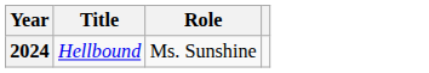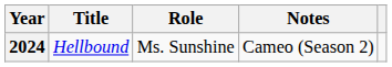 <table class="wikitable sortable plainrowheaders">
 <tr>
 <th scope="col">Year</th>
 <th scope="col">Title</th>
 <th scope="col">Role</th>
+<th scope="col" class="unsortable">Notes</th>
 <th scope="col" class="unsortable"></th>
 </tr>
 <tr>
 <th scope="row">2024</th>
 <td><em><a href='#'>Hellbound</a></em></td>
 <td>Ms. Sunshine</td>
+<td>Cameo (Season 2)</td>
 <td></td>
 </tr>
 </table>
